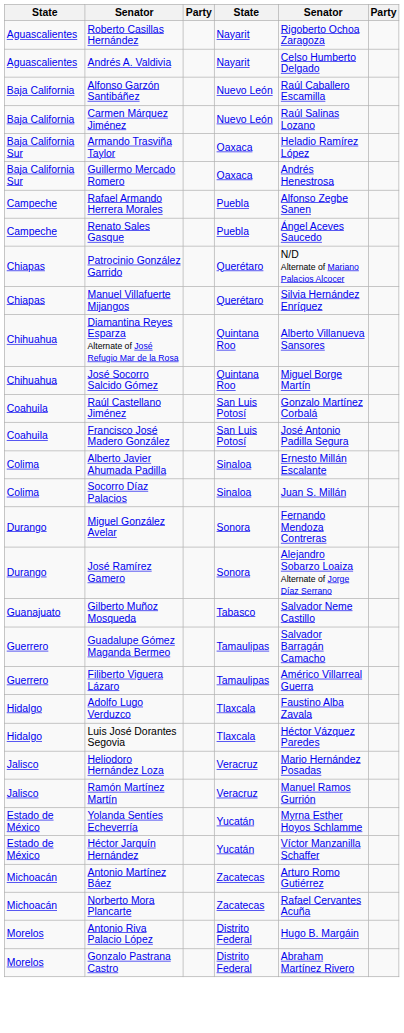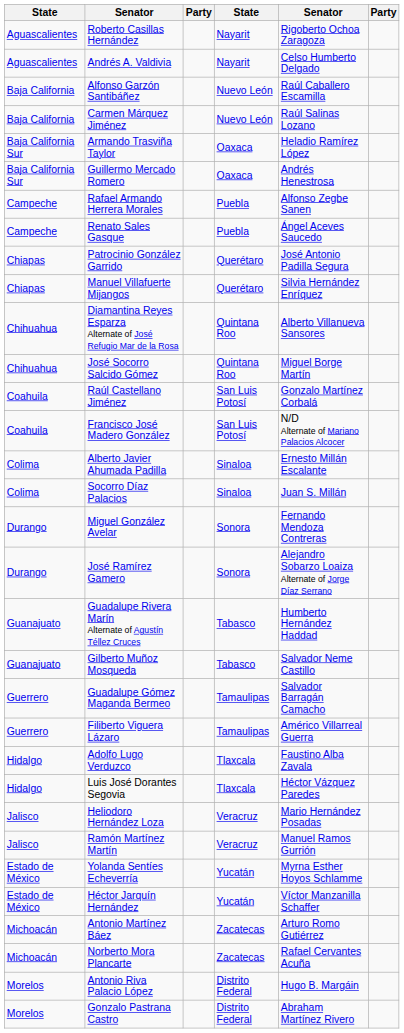 <table class="wikitable mw-collapsible mw-collapsed">
 <tr style="background:#efefef;">
 <th><strong>State</strong></th>
 <th><strong>Senator</strong></th>
 <th><strong>Party</strong></th>
 <th><strong>State</strong></th>
 <th><strong>Senator</strong></th>
 <th><strong>Party</strong></th>
 </tr>
 <tr>
 <td><a href='#'>Aguascalientes</a></td>
 <td><a href='#'>Roberto Casillas Hernández</a></td>
 <td></td>
 <td><a href='#'>Nayarit</a></td>
 <td><a href='#'>Rigoberto Ochoa Zaragoza</a></td>
 <td></td>
 </tr>
 <tr>
 <td><a href='#'>Aguascalientes</a></td>
 <td><a href='#'>Andrés A. Valdivia</a></td>
 <td></td>
 <td><a href='#'>Nayarit</a></td>
 <td><a href='#'>Celso Humberto Delgado</a></td>
 <td></td>
 </tr>
 <tr>
 <td><a href='#'>Baja California</a></td>
 <td><a href='#'>Alfonso Garzón Santibáñez</a></td>
 <td></td>
 <td><a href='#'>Nuevo León</a></td>
 <td><a href='#'>Raúl Caballero Escamilla</a></td>
 <td></td>
 </tr>
 <tr>
 <td><a href='#'>Baja California</a></td>
 <td><a href='#'>Carmen Márquez Jiménez</a></td>
 <td></td>
 <td><a href='#'>Nuevo León</a></td>
 <td><a href='#'>Raúl Salinas Lozano</a></td>
 <td></td>
 </tr>
 <tr>
 <td><a href='#'>Baja California Sur</a></td>
 <td><a href='#'>Armando Trasviña Taylor</a></td>
 <td></td>
 <td><a href='#'>Oaxaca</a></td>
 <td><a href='#'>Heladio Ramírez López</a></td>
 <td></td>
 </tr>
 <tr>
 <td><a href='#'>Baja California Sur</a></td>
 <td><a href='#'>Guillermo Mercado Romero</a></td>
 <td></td>
 <td><a href='#'>Oaxaca</a></td>
 <td><a href='#'>Andrés Henestrosa</a></td>
 <td></td>
 </tr>
 <tr>
 <td><a href='#'>Campeche</a></td>
 <td><a href='#'>Rafael Armando Herrera Morales</a></td>
 <td></td>
 <td><a href='#'>Puebla</a></td>
 <td><a href='#'>Alfonso Zegbe Sanen</a></td>
 <td></td>
 </tr>
 <tr>
 <td><a href='#'>Campeche</a></td>
 <td><a href='#'>Renato Sales Gasque</a></td>
 <td></td>
 <td><a href='#'>Puebla</a></td>
 <td><a href='#'>Ángel Aceves Saucedo</a></td>
 <td></td>
 </tr>
 <tr>
 <td><a href='#'>Chiapas</a></td>
 <td><a href='#'>Patrocinio González Garrido</a></td>
 <td></td>
 <td><a href='#'>Querétaro</a></td>
-<td>N/D<br><small>Alternate of <a href='#'>Mariano Palacios Alcocer</a></small></td>
+<td><a href='#'>José Antonio Padilla Segura</a></td>
 <td></td>
 </tr>
 <tr>
 <td><a href='#'>Chiapas</a></td>
 <td><a href='#'>Manuel Villafuerte Mijangos</a></td>
 <td></td>
 <td><a href='#'>Querétaro</a></td>
 <td><a href='#'>Silvia Hernández Enríquez</a></td>
 <td></td>
 </tr>
 <tr>
 <td><a href='#'>Chihuahua</a></td>
 <td><a href='#'>Diamantina Reyes Esparza</a><br><small>Alternate of <a href='#'>José Refugio Mar de la Rosa</a></small></td>
 <td></td>
 <td><a href='#'>Quintana Roo</a></td>
 <td><a href='#'>Alberto Villanueva Sansores</a></td>
 <td></td>
 </tr>
 <tr>
 <td><a href='#'>Chihuahua</a></td>
 <td><a href='#'>José Socorro Salcido Gómez</a></td>
 <td></td>
 <td><a href='#'>Quintana Roo</a></td>
 <td><a href='#'>Miguel Borge Martín</a></td>
 <td></td>
 </tr>
 <tr>
 <td><a href='#'>Coahuila</a></td>
 <td><a href='#'>Raúl Castellano Jiménez</a></td>
 <td></td>
 <td><a href='#'>San Luis Potosí</a></td>
 <td><a href='#'>Gonzalo Martínez Corbalá</a></td>
 <td></td>
 </tr>
 <tr>
 <td><a href='#'>Coahuila</a></td>
 <td><a href='#'>Francisco José Madero González</a></td>
 <td></td>
 <td><a href='#'>San Luis Potosí</a></td>
-<td><a href='#'>José Antonio Padilla Segura</a></td>
+<td>N/D<br><small>Alternate of <a href='#'>Mariano Palacios Alcocer</a></small></td>
 <td></td>
 </tr>
 <tr>
 <td><a href='#'>Colima</a></td>
 <td><a href='#'>Alberto Javier Ahumada Padilla</a></td>
 <td></td>
 <td><a href='#'>Sinaloa</a></td>
 <td><a href='#'>Ernesto Millán Escalante</a></td>
 <td></td>
 </tr>
 <tr>
 <td><a href='#'>Colima</a></td>
 <td><a href='#'>Socorro Díaz Palacios</a></td>
 <td></td>
 <td><a href='#'>Sinaloa</a></td>
 <td><a href='#'>Juan S. Millán</a></td>
 <td></td>
 </tr>
 <tr>
 <td><a href='#'>Durango</a></td>
 <td><a href='#'>Miguel González Avelar</a></td>
 <td></td>
 <td><a href='#'>Sonora</a></td>
 <td><a href='#'>Fernando Mendoza Contreras</a></td>
 <td></td>
 </tr>
 <tr>
 <td><a href='#'>Durango</a></td>
 <td><a href='#'>José Ramírez Gamero</a></td>
 <td></td>
 <td><a href='#'>Sonora</a></td>
 <td><a href='#'>Alejandro Sobarzo Loaiza</a><br><small>Alternate of <a href='#'>Jorge Díaz Serrano</a></small></td>
+<td></td>
+</tr>
+<tr>
+<td><a href='#'>Guanajuato</a></td>
+<td><a href='#'>Guadalupe Rivera Marín</a><br><small>Alternate of <a href='#'>Agustín Téllez Cruces</a></small></td>
+<td></td>
+<td><a href='#'>Tabasco</a></td>
+<td><a href='#'>Humberto Hernández Haddad</a></td>
 <td></td>
 </tr>
 <tr>
 <td><a href='#'>Guanajuato</a></td>
 <td><a href='#'>Gilberto Muñoz Mosqueda</a></td>
 <td></td>
 <td><a href='#'>Tabasco</a></td>
 <td><a href='#'>Salvador Neme Castillo</a></td>
 <td></td>
 </tr>
 <tr>
 <td><a href='#'>Guerrero</a></td>
 <td><a href='#'>Guadalupe Gómez Maganda Bermeo</a></td>
 <td></td>
 <td><a href='#'>Tamaulipas</a></td>
 <td><a href='#'>Salvador Barragán Camacho</a></td>
 <td></td>
 </tr>
 <tr>
 <td><a href='#'>Guerrero</a></td>
 <td><a href='#'>Filiberto Viguera Lázaro</a></td>
 <td></td>
 <td><a href='#'>Tamaulipas</a></td>
 <td><a href='#'>Américo Villarreal Guerra</a></td>
 <td></td>
 </tr>
 <tr>
 <td><a href='#'>Hidalgo</a></td>
 <td><a href='#'>Adolfo Lugo Verduzco</a></td>
 <td></td>
 <td><a href='#'>Tlaxcala</a></td>
 <td><a href='#'>Faustino Alba Zavala</a></td>
 <td></td>
 </tr>
 <tr>
 <td><a href='#'>Hidalgo</a></td>
 <td>Luis José Dorantes Segovia</td>
 <td></td>
 <td><a href='#'>Tlaxcala</a></td>
 <td><a href='#'>Héctor Vázquez Paredes</a></td>
 <td></td>
 </tr>
 <tr>
 <td><a href='#'>Jalisco</a></td>
 <td><a href='#'>Heliodoro Hernández Loza</a></td>
 <td></td>
 <td><a href='#'>Veracruz</a></td>
 <td><a href='#'>Mario Hernández Posadas</a></td>
 <td></td>
 </tr>
 <tr>
 <td><a href='#'>Jalisco</a></td>
 <td><a href='#'>Ramón Martínez Martín</a></td>
 <td></td>
 <td><a href='#'>Veracruz</a></td>
 <td><a href='#'>Manuel Ramos Gurrión</a></td>
 <td></td>
 </tr>
 <tr>
 <td><a href='#'>Estado de México</a></td>
 <td><a href='#'>Yolanda Sentíes Echeverría</a></td>
 <td></td>
 <td><a href='#'>Yucatán</a></td>
 <td><a href='#'>Myrna Esther Hoyos Schlamme</a></td>
 <td></td>
 </tr>
 <tr>
 <td><a href='#'>Estado de México</a></td>
 <td><a href='#'>Héctor Jarquín Hernández</a></td>
 <td></td>
 <td><a href='#'>Yucatán</a></td>
 <td><a href='#'>Víctor Manzanilla Schaffer</a></td>
 <td></td>
 </tr>
 <tr>
 <td><a href='#'>Michoacán</a></td>
 <td><a href='#'>Antonio Martínez Báez</a></td>
 <td></td>
 <td><a href='#'>Zacatecas</a></td>
 <td><a href='#'>Arturo Romo Gutiérrez</a></td>
 <td></td>
 </tr>
 <tr>
 <td><a href='#'>Michoacán</a></td>
 <td><a href='#'>Norberto Mora Plancarte</a></td>
 <td></td>
 <td><a href='#'>Zacatecas</a></td>
 <td><a href='#'>Rafael Cervantes Acuña</a></td>
 <td></td>
 </tr>
 <tr>
 <td><a href='#'>Morelos</a></td>
 <td><a href='#'>Antonio Riva Palacio López</a></td>
 <td></td>
 <td><a href='#'>Distrito Federal</a></td>
 <td><a href='#'>Hugo B. Margáin</a></td>
 <td></td>
 </tr>
 <tr>
 <td><a href='#'>Morelos</a></td>
 <td><a href='#'>Gonzalo Pastrana Castro</a></td>
 <td></td>
 <td><a href='#'>Distrito Federal</a></td>
 <td><a href='#'>Abraham Martínez Rivero</a></td>
 <td></td>
 </tr>
 </table>
